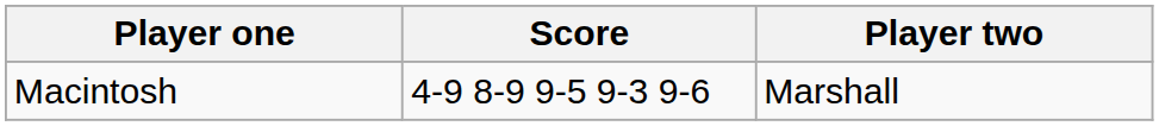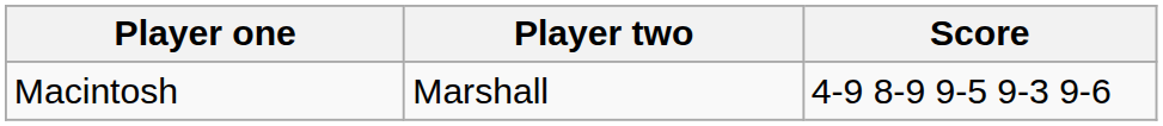 <table class="wikitable">
 <tr>
 <th width=170>Player one</th>
+<th width=170>Player two</th>
 <th width=150>Score</th>
-<th width=170>Player two</th>
 </tr>
 <tr>
 <td> Macintosh</td>
+<td> Marshall</td>
 <td>4-9 8-9 9-5 9-3 9-6</td>
-<td> Marshall</td>
 </tr>
 </table>
